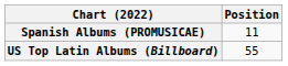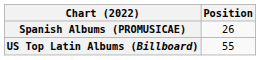 <table class="wikitable plainrowheaders" style="text-align:center">
 <tr>
 <th scope="col">Chart (2022)</th>
 <th scope="col">Position</th>
 </tr>
 <tr>
 <th scope="row">Spanish Albums (PROMUSICAE)</th>
-<td>11</td>
+<td>26</td>
 </tr>
 <tr>
 <th scope="row">US Top Latin Albums (<em>Billboard</em>)</th>
 <td>55</td>
 </tr>
 </table>
